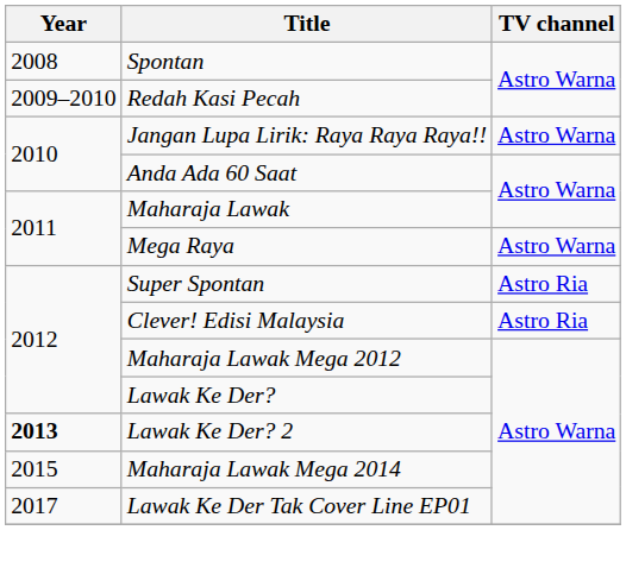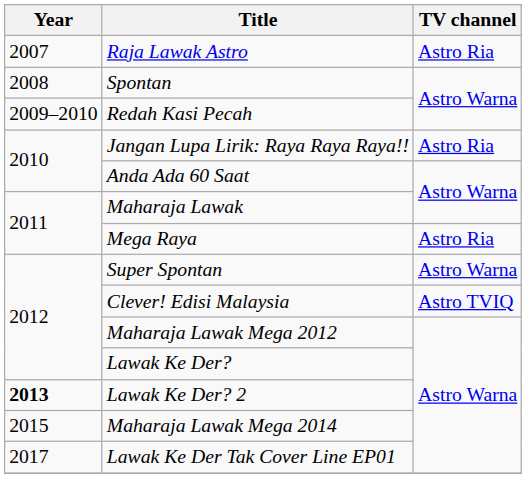 <table class="wikitable">
 <tr>
 <th>Year</th>
 <th>Title</th>
 <th>TV channel</th>
+</tr>
+<tr>
+<td>2007</td>
+<td><em><a href='#'>Raja Lawak Astro</a></em></td>
+<td><a href='#'>Astro Ria</a></td>
 </tr>
 <tr>
 <td>2008</td>
 <td><em>Spontan</em></td>
 <td rowspan="2"><a href='#'>Astro Warna</a></td>
 </tr>
 <tr>
 <td>2009–2010</td>
 <td><em>Redah Kasi Pecah</em></td>
 </tr>
 <tr>
 <td rowspan="2">2010</td>
 <td><em>Jangan Lupa Lirik: Raya Raya Raya!!</em></td>
-<td><a href='#'>Astro Warna</a></td>
+<td><a href='#'>Astro Ria</a></td>
 </tr>
 <tr>
 <td><em>Anda Ada 60 Saat</em></td>
 <td rowspan="2"><a href='#'>Astro Warna</a></td>
 </tr>
 <tr>
 <td rowspan="2">2011</td>
 <td><em>Maharaja Lawak</em></td>
 </tr>
 <tr>
 <td><em>Mega Raya</em></td>
-<td><a href='#'>Astro Warna</a></td>
+<td><a href='#'>Astro Ria</a></td>
 </tr>
 <tr>
 <td rowspan="4">2012</td>
 <td><em>Super Spontan</em></td>
-<td><a href='#'>Astro Ria</a></td>
+<td><a href='#'>Astro Warna</a></td>
 </tr>
 <tr>
 <td><em>Clever! Edisi Malaysia</em></td>
-<td><a href='#'>Astro Ria</a></td>
+<td><a href='#'>Astro TVIQ</a></td>
 </tr>
 <tr>
 <td><em>Maharaja Lawak Mega 2012</em></td>
 <td rowspan="5"><a href='#'>Astro Warna</a></td>
 </tr>
 <tr>
 <td><em>Lawak Ke Der?</em></td>
 </tr>
 <tr>
 <td><strong>2013</strong></td>
 <td><em>Lawak Ke Der? 2</em></td>
 </tr>
 <tr>
 <td>2015</td>
 <td><em>Maharaja Lawak Mega 2014</em></td>
 </tr>
 <tr>
 <td>2017</td>
 <td><em>Lawak Ke Der Tak Cover Line EP01</em></td>
 </tr>
 <tr>
 </tr>
 </table>
